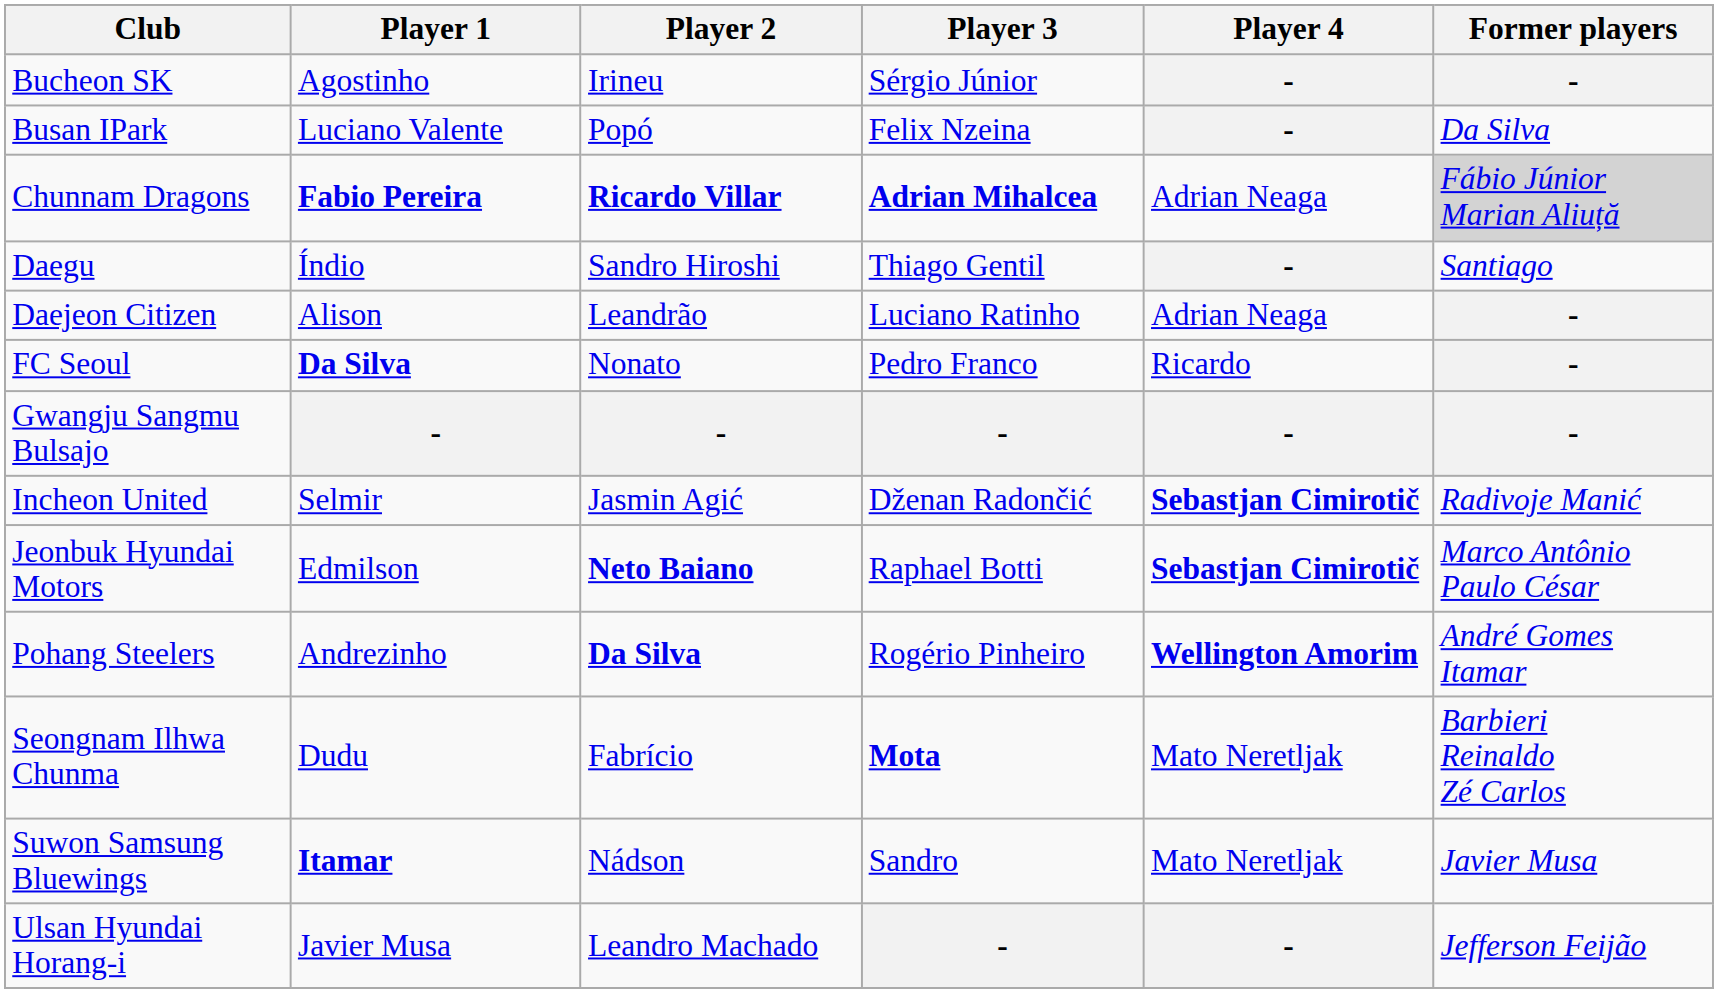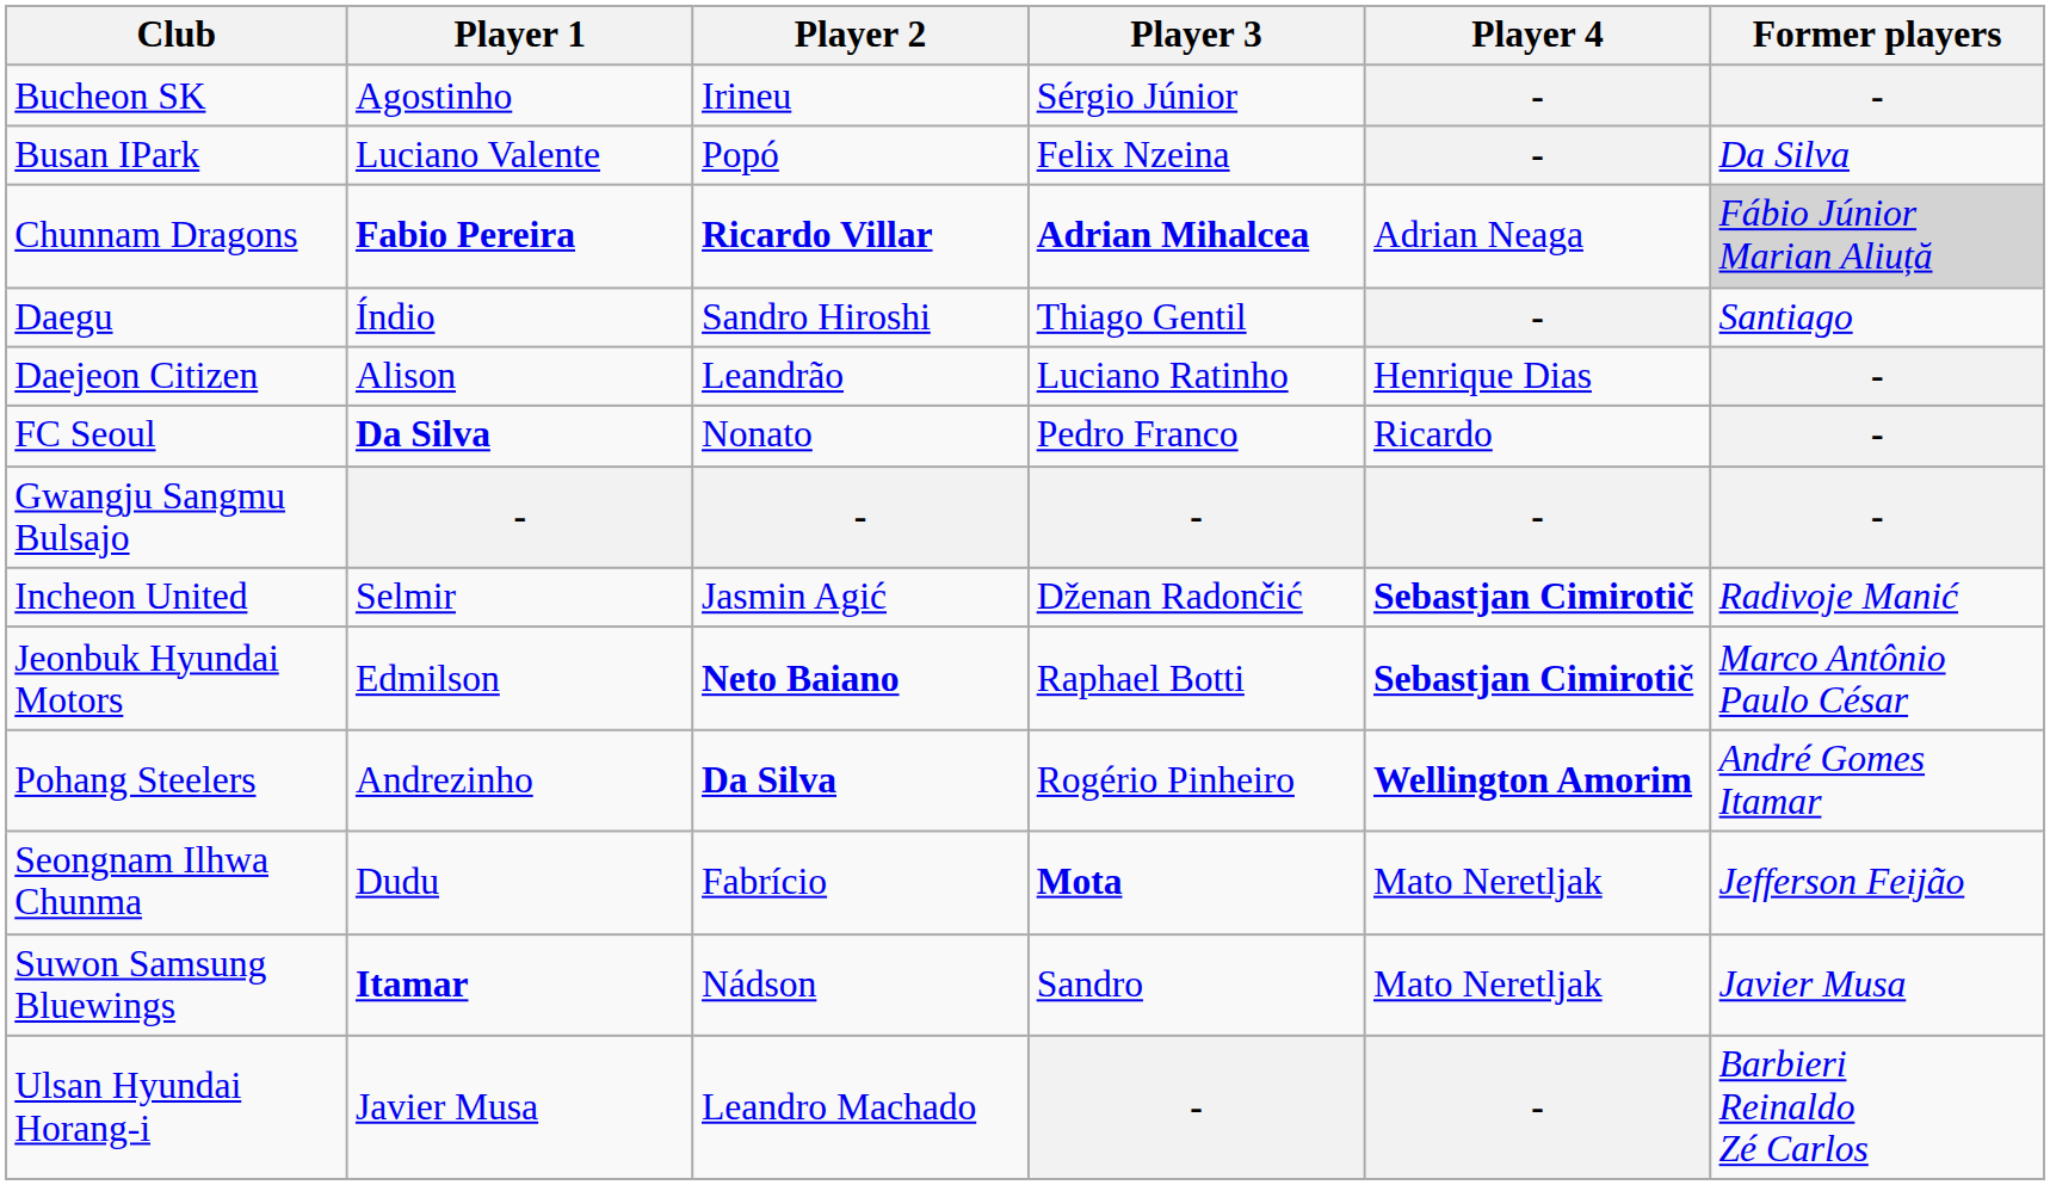 <table class="wikitable">
 <tr>
 <th width="170">Club</th>
 <th width="170">Player 1</th>
 <th width="170">Player 2</th>
 <th width="170">Player 3</th>
 <th width="170">Player 4</th>
 <th width="170">Former players</th>
 </tr>
 <tr>
 <td><a href='#'>Bucheon SK</a></td>
 <td> <a href='#'>Agostinho</a></td>
 <td> <a href='#'>Irineu</a></td>
 <td> <a href='#'>Sérgio Júnior</a></td>
 <th><strong>-</strong></th>
 <th><strong>-</strong></th>
 </tr>
 <tr>
 <td><a href='#'>Busan IPark</a></td>
 <td> <a href='#'>Luciano Valente</a></td>
 <td> <a href='#'>Popó</a></td>
 <td> <a href='#'>Felix Nzeina</a></td>
 <th><strong>-</strong></th>
 <td> <em><a href='#'>Da Silva</a></em></td>
 </tr>
 <tr>
 <td><a href='#'>Chunnam Dragons</a></td>
 <td> <strong><a href='#'>Fabio Pereira</a></strong></td>
 <td> <strong><a href='#'>Ricardo Villar</a></strong></td>
 <td> <strong><a href='#'>Adrian Mihalcea</a></strong></td>
 <td> <a href='#'>Adrian Neaga</a></td>
 <td style="background: lightgrey;"> <em><a href='#'>Fábio Júnior</a></em> <br>  <em><a href='#'>Marian Aliuță</a></em></td>
 </tr>
 <tr>
 <td><a href='#'>Daegu</a></td>
 <td> <a href='#'>Índio</a></td>
 <td> <a href='#'>Sandro Hiroshi</a></td>
 <td> <a href='#'>Thiago Gentil</a></td>
 <th><strong>-</strong></th>
 <td> <em><a href='#'>Santiago</a></em></td>
 </tr>
 <tr>
 <td><a href='#'>Daejeon Citizen</a></td>
 <td> <a href='#'>Alison</a></td>
 <td> <a href='#'>Leandrão</a></td>
 <td> <a href='#'>Luciano Ratinho</a></td>
-<td> <a href='#'>Adrian Neaga</a></td>
+<td> <a href='#'>Henrique Dias</a></td>
 <th><strong>-</strong></th>
 </tr>
 <tr>
 <td><a href='#'>FC Seoul</a></td>
 <td> <strong><a href='#'>Da Silva</a></strong></td>
 <td> <a href='#'>Nonato</a></td>
 <td> <a href='#'>Pedro Franco</a></td>
 <td> <a href='#'>Ricardo</a></td>
 <th><strong>-</strong></th>
 </tr>
 <tr>
 <td><a href='#'>Gwangju Sangmu Bulsajo</a></td>
 <th><strong>-</strong></th>
 <th><strong>-</strong></th>
 <th><strong>-</strong></th>
 <th><strong>-</strong></th>
 <th><strong>-</strong></th>
 </tr>
 <tr>
 <td><a href='#'>Incheon United</a></td>
 <td> <a href='#'>Selmir</a></td>
 <td> <a href='#'>Jasmin Agić</a></td>
 <td> <a href='#'>Dženan Radončić</a></td>
 <td> <strong><a href='#'>Sebastjan Cimirotič</a></strong></td>
 <td> <em><a href='#'>Radivoje Manić</a></em></td>
 </tr>
 <tr>
 <td><a href='#'>Jeonbuk Hyundai Motors</a></td>
 <td> <a href='#'>Edmilson</a></td>
 <td> <strong><a href='#'>Neto Baiano</a></strong></td>
 <td> <a href='#'>Raphael Botti</a></td>
 <td> <strong><a href='#'>Sebastjan Cimirotič</a></strong></td>
 <td> <em><a href='#'>Marco Antônio</a></em> <br>  <em><a href='#'>Paulo César</a></em></td>
 </tr>
 <tr>
 <td><a href='#'>Pohang Steelers</a></td>
 <td> <a href='#'>Andrezinho</a></td>
 <td> <strong><a href='#'>Da Silva</a></strong></td>
 <td> <a href='#'>Rogério Pinheiro</a></td>
 <td> <strong><a href='#'>Wellington Amorim</a></strong></td>
 <td> <em><a href='#'>André Gomes</a></em> <br>  <em><a href='#'>Itamar</a></em></td>
 </tr>
 <tr>
 <td><a href='#'>Seongnam Ilhwa Chunma</a></td>
 <td> <a href='#'>Dudu</a></td>
 <td> <a href='#'>Fabrício</a></td>
 <td> <strong><a href='#'>Mota</a></strong></td>
 <td> <a href='#'>Mato Neretljak</a></td>
-<td> <em><a href='#'>Barbieri</a></em> <br>  <em><a href='#'>Reinaldo</a></em> <br>  <em><a href='#'>Zé Carlos</a></em></td>
+<td> <em><a href='#'>Jefferson Feijão</a></em></td>
 </tr>
 <tr>
 <td><a href='#'>Suwon Samsung Bluewings</a></td>
 <td> <strong><a href='#'>Itamar</a></strong></td>
 <td> <a href='#'>Nádson</a></td>
 <td> <a href='#'>Sandro</a></td>
 <td> <a href='#'>Mato Neretljak</a></td>
 <td> <em><a href='#'>Javier Musa</a></em></td>
 </tr>
 <tr>
 <td><a href='#'>Ulsan Hyundai Horang-i</a></td>
 <td> <a href='#'>Javier Musa</a></td>
 <td> <a href='#'>Leandro Machado</a></td>
 <th><strong>-</strong></th>
 <th><strong>-</strong></th>
-<td> <em><a href='#'>Jefferson Feijão</a></em></td>
+<td> <em><a href='#'>Barbieri</a></em> <br>  <em><a href='#'>Reinaldo</a></em> <br>  <em><a href='#'>Zé Carlos</a></em></td>
 </tr>
 <tr>
 </tr>
 </table>
